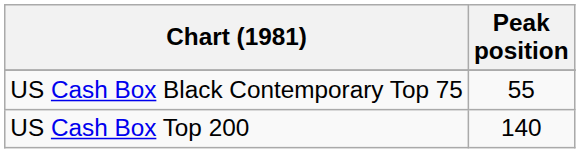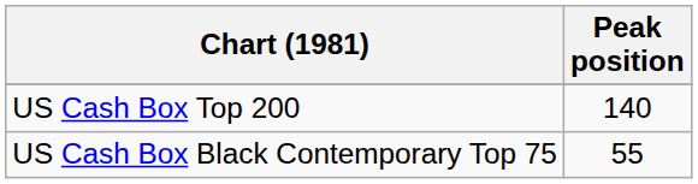 <table class="wikitable sortable plainrowheaders">
 <tr>
 <th scope="col">Chart (1981)</th>
 <th scope="col">Peak<br>position</th>
 </tr>
 <tr>
 </tr>
 <tr>
+<td align="left">US <a href='#'>Cash Box</a> Top 200 </td>
+<td align="center">140</td>
+</tr>
+<tr>
 <td align="left">US <a href='#'>Cash Box</a> Black Contemporary Top 75 </td>
 <td align="center">55</td>
 </tr>
-<tr>
-<td align="left">US <a href='#'>Cash Box</a> Top 200 </td>
-<td align="center">140</td>
-</tr>
 </table>
